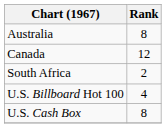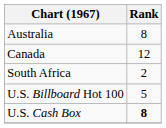 <table class="wikitable sortable">
 <tr>
 <th>Chart (1967)</th>
 <th style="text-align:center;">Rank</th>
 </tr>
 <tr>
 <td>Australia</td>
 <td style="text-align:center;">8</td>
 </tr>
 <tr>
 <td>Canada</td>
 <td style="text-align:center;">12</td>
 </tr>
 <tr>
 <td>South Africa</td>
 <td style="text-align:center;">2</td>
 </tr>
 <tr>
 <td>U.S. <em>Billboard</em> Hot 100</td>
-<td style="text-align:center;">4</td>
+<td style="text-align:center;">5</td>
 </tr>
 <tr>
 <td>U.S. <em>Cash Box</em></td>
-<td style="text-align:center;">8</td>
+<td style="text-align:center;"><strong>8</strong></td>
 </tr>
 <tr>
 </tr>
 </table>
